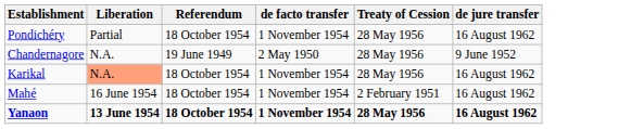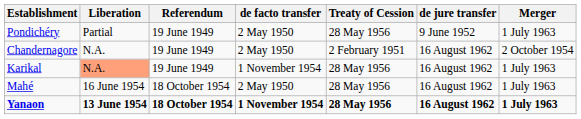 <table class="wikitable">
 <tr>
 <th>Establishment</th>
 <th>Liberation</th>
 <th>Referendum</th>
 <th>de facto transfer</th>
 <th>Treaty of Cession</th>
 <th>de jure transfer</th>
+<th>Merger</th>
 </tr>
 <tr>
 <td><a href='#'>Pondichéry</a></td>
 <td>Partial</td>
-<td>18 October 1954</td>
-<td>1 November 1954</td>
+<td>19 June 1949</td>
+<td>2 May 1950</td>
 <td>28 May 1956 </td>
-<td>16 August 1962</td>
+<td>9 June 1952</td>
+<td>1 July 1963<br></td>
 </tr>
 <tr>
 <td><a href='#'>Chandernagore</a></td>
 <td>N.A.</td>
 <td>19 June 1949</td>
 <td>2 May 1950</td>
-<td>28 May 1956</td>
-<td>9 June 1952</td>
+<td>2 February 1951</td>
+<td>16 August 1962</td>
+<td>2 October 1954<br></td>
 </tr>
 <tr>
 <td><a href='#'>Karikal</a></td>
 <td style="background: lightsalmon;">N.A.</td>
-<td>18 October 1954</td>
+<td>19 June 1949</td>
 <td>1 November 1954</td>
 <td>28 May 1956</td>
 <td>16 August 1962</td>
+<td>1 July 1963<br></td>
 </tr>
 <tr>
 <td><a href='#'>Mahé</a></td>
 <td>16 June 1954</td>
 <td>18 October 1954</td>
-<td>1 November 1954</td>
-<td>2 February 1951</td>
+<td>2 May 1950</td>
+<td>28 May 1956</td>
 <td>16 August 1962</td>
+<td>1 July 1963<br></td>
 </tr>
 <tr>
 <td><strong><a href='#'>Yanaon</a></strong></td>
 <td><strong>13 June 1954</strong></td>
 <td><strong>18 October 1954</strong></td>
 <td><strong>1 November 1954</strong></td>
 <td><strong>28 May 1956</strong></td>
 <td><strong>16 August 1962</strong></td>
+<td><strong>1 July 1963</strong><br></td>
 </tr>
 </table>
